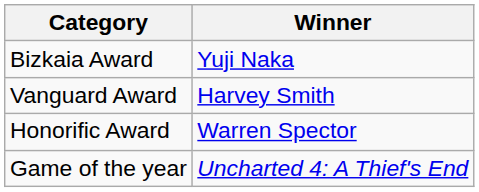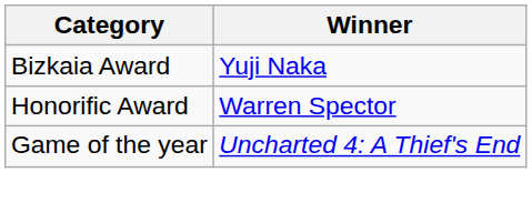 <table class="wikitable">
 <tr>
 <th>Category</th>
 <th>Winner</th>
 </tr>
 <tr>
 <td>Bizkaia Award</td>
 <td><a href='#'>Yuji Naka</a></td>
 </tr>
 <tr>
-<td>Vanguard Award</td>
-<td><a href='#'>Harvey Smith</a></td>
-</tr>
-<tr>
 <td>Honorific Award</td>
 <td><a href='#'>Warren Spector</a></td>
 </tr>
 <tr>
 <td>Game of the year</td>
 <td><em><a href='#'>Uncharted 4: A Thief's End</a></em></td>
 </tr>
 </table>
